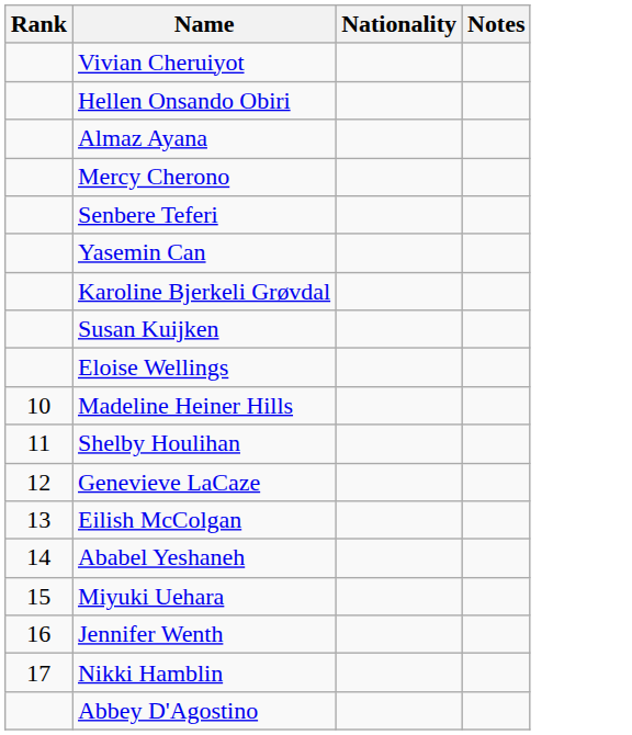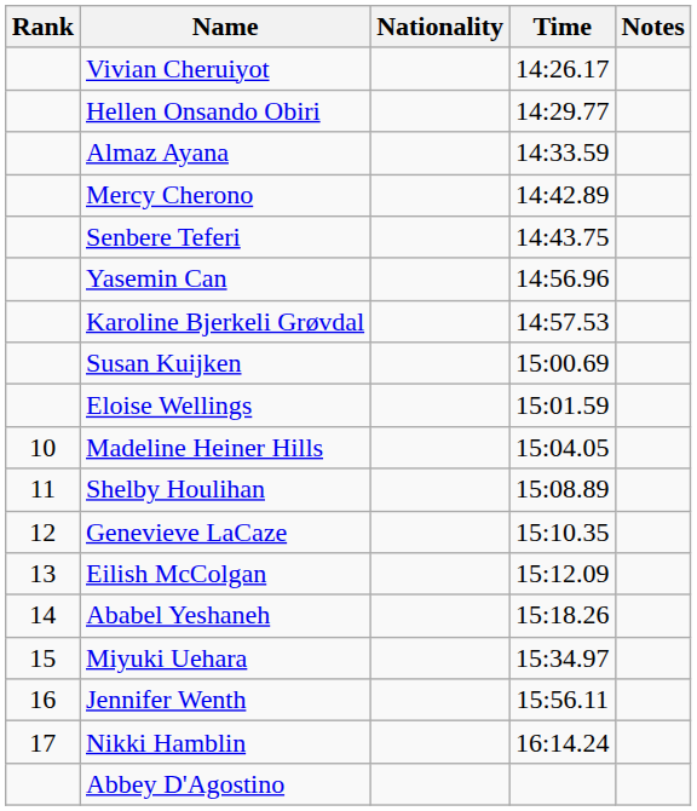 <table class="wikitable sortable" style="text-align:center">
 <tr>
 <th>Rank</th>
 <th>Name</th>
 <th>Nationality</th>
+<th>Time</th>
 <th>Notes</th>
 </tr>
 <tr>
 <td></td>
 <td align=left><a href='#'>Vivian Cheruiyot</a></td>
 <td align=left></td>
+<td>14:26.17</td>
 <td></td>
 </tr>
 <tr>
 <td></td>
 <td align=left><a href='#'>Hellen Onsando Obiri</a></td>
 <td align=left></td>
+<td>14:29.77</td>
 <td></td>
 </tr>
 <tr>
 <td></td>
 <td align=left><a href='#'>Almaz Ayana</a></td>
 <td align=left></td>
+<td>14:33.59</td>
 <td></td>
 </tr>
 <tr>
 <td></td>
 <td align=left><a href='#'>Mercy Cherono</a></td>
 <td align=left></td>
+<td>14:42.89</td>
 <td></td>
 </tr>
 <tr>
 <td></td>
 <td align=left><a href='#'>Senbere Teferi</a></td>
 <td align=left></td>
+<td>14:43.75</td>
 <td></td>
 </tr>
 <tr>
 <td></td>
 <td align=left><a href='#'>Yasemin Can</a></td>
 <td align=left></td>
+<td>14:56.96</td>
 <td></td>
 </tr>
 <tr>
 <td></td>
 <td align=left><a href='#'>Karoline Bjerkeli Grøvdal</a></td>
 <td align=left></td>
+<td>14:57.53</td>
 <td></td>
 </tr>
 <tr>
 <td></td>
 <td align=left><a href='#'>Susan Kuijken</a></td>
 <td align=left></td>
+<td>15:00.69</td>
 <td></td>
 </tr>
 <tr>
 <td></td>
 <td align=left><a href='#'>Eloise Wellings</a></td>
 <td align=left></td>
+<td>15:01.59</td>
 <td></td>
 </tr>
 <tr>
 <td>10</td>
 <td align=left><a href='#'>Madeline Heiner Hills</a></td>
 <td align=left></td>
+<td>15:04.05</td>
 <td></td>
 </tr>
 <tr>
 <td>11</td>
 <td align=left><a href='#'>Shelby Houlihan</a></td>
 <td align=left></td>
+<td>15:08.89</td>
 <td></td>
 </tr>
 <tr>
 <td>12</td>
 <td align=left><a href='#'>Genevieve LaCaze</a></td>
 <td align=left></td>
+<td>15:10.35</td>
 <td></td>
 </tr>
 <tr>
 <td>13</td>
 <td align=left><a href='#'>Eilish McColgan</a></td>
 <td align=left></td>
+<td>15:12.09</td>
 <td></td>
 </tr>
 <tr>
 <td>14</td>
 <td align=left><a href='#'>Ababel Yeshaneh</a></td>
 <td align=left></td>
+<td>15:18.26</td>
 <td></td>
 </tr>
 <tr>
 <td>15</td>
 <td align=left><a href='#'>Miyuki Uehara</a></td>
 <td align=left></td>
+<td>15:34.97</td>
 <td></td>
 </tr>
 <tr>
 <td>16</td>
 <td align=left><a href='#'>Jennifer Wenth</a></td>
 <td align=left></td>
+<td>15:56.11</td>
 <td></td>
 </tr>
 <tr>
 <td>17</td>
 <td align=left><a href='#'>Nikki Hamblin</a></td>
 <td align=left></td>
+<td>16:14.24</td>
 <td></td>
 </tr>
 <tr>
 <td></td>
 <td align=left><a href='#'>Abbey D'Agostino</a></td>
 <td align=left></td>
 <td></td>
+<td></td>
 </tr>
 </table>
